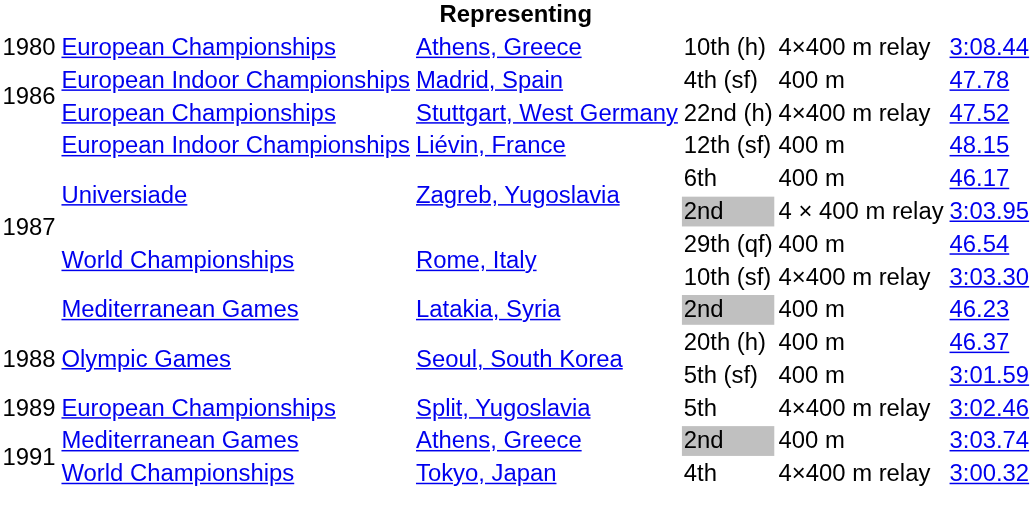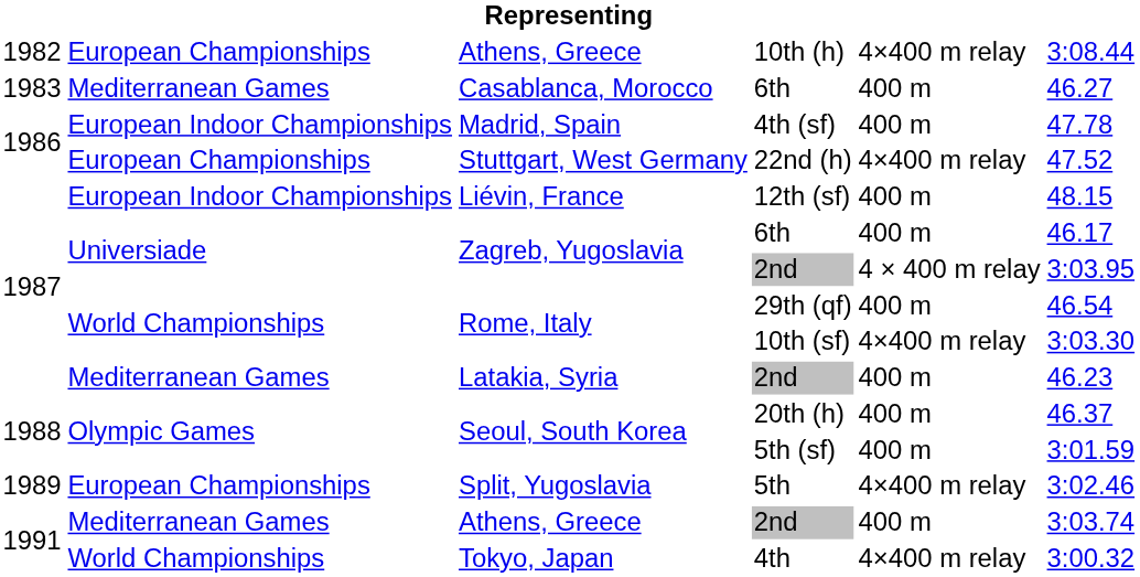 <table>
 <tr>
 <th colspan="6">Representing </th>
 </tr>
 <tr>
-<td>1980</td>
+<td>1982</td>
 <td><a href='#'>European Championships</a></td>
 <td><a href='#'>Athens, Greece</a></td>
 <td>10th (h)</td>
 <td>4×400 m relay</td>
 <td><a href='#'>3:08.44</a></td>
+</tr>
+<tr>
+<td>1983</td>
+<td><a href='#'>Mediterranean Games</a></td>
+<td><a href='#'>Casablanca, Morocco</a></td>
+<td>6th</td>
+<td>400 m</td>
+<td><a href='#'>46.27</a></td>
 </tr>
 <tr>
 <td rowspan=2>1986</td>
 <td><a href='#'>European Indoor Championships</a></td>
 <td><a href='#'>Madrid, Spain</a></td>
 <td>4th (sf)</td>
 <td>400 m</td>
 <td><a href='#'>47.78</a></td>
 </tr>
 <tr>
 <td><a href='#'>European Championships</a></td>
 <td><a href='#'>Stuttgart, West Germany</a></td>
 <td>22nd (h)</td>
 <td>4×400 m relay</td>
 <td><a href='#'>47.52</a></td>
 </tr>
 <tr>
 <td rowspan=6>1987</td>
 <td><a href='#'>European Indoor Championships</a></td>
 <td><a href='#'>Liévin, France</a></td>
 <td>12th (sf)</td>
 <td>400 m</td>
 <td><a href='#'>48.15</a></td>
 </tr>
 <tr>
 <td rowspan=2><a href='#'>Universiade</a></td>
 <td rowspan=2><a href='#'>Zagreb, Yugoslavia</a></td>
 <td>6th</td>
 <td>400 m</td>
 <td><a href='#'>46.17</a></td>
 </tr>
 <tr>
 <td bgcolor=silver>2nd</td>
 <td>4 × 400 m relay</td>
 <td><a href='#'>3:03.95</a></td>
 </tr>
 <tr>
 <td rowspan=2><a href='#'>World Championships</a></td>
 <td rowspan=2><a href='#'>Rome, Italy</a></td>
 <td>29th (qf)</td>
 <td>400 m</td>
 <td><a href='#'>46.54</a></td>
 </tr>
 <tr>
 <td>10th (sf)</td>
 <td>4×400 m relay</td>
 <td><a href='#'>3:03.30</a></td>
 </tr>
 <tr>
 <td><a href='#'>Mediterranean Games</a></td>
 <td><a href='#'>Latakia, Syria</a></td>
 <td bgcolor=silver>2nd</td>
 <td>400 m</td>
 <td><a href='#'>46.23</a></td>
 </tr>
 <tr>
 <td rowspan=2>1988</td>
 <td rowspan=2><a href='#'>Olympic Games</a></td>
 <td rowspan=2><a href='#'>Seoul, South Korea</a></td>
 <td>20th (h)</td>
 <td>400 m</td>
 <td><a href='#'>46.37</a></td>
 </tr>
 <tr>
 <td>5th (sf)</td>
 <td>400 m</td>
 <td><a href='#'>3:01.59</a></td>
 </tr>
 <tr>
 <td>1989</td>
 <td><a href='#'>European Championships</a></td>
 <td><a href='#'>Split, Yugoslavia</a></td>
 <td>5th</td>
 <td>4×400 m relay</td>
 <td><a href='#'>3:02.46</a></td>
 </tr>
 <tr>
 <td rowspan=2>1991</td>
 <td><a href='#'>Mediterranean Games</a></td>
 <td><a href='#'>Athens, Greece</a></td>
 <td bgcolor=silver>2nd</td>
 <td>400 m</td>
 <td><a href='#'>3:03.74</a></td>
 </tr>
 <tr>
 <td><a href='#'>World Championships</a></td>
 <td><a href='#'>Tokyo, Japan</a></td>
 <td>4th</td>
 <td>4×400 m relay</td>
 <td><a href='#'>3:00.32</a></td>
 </tr>
 </table>
